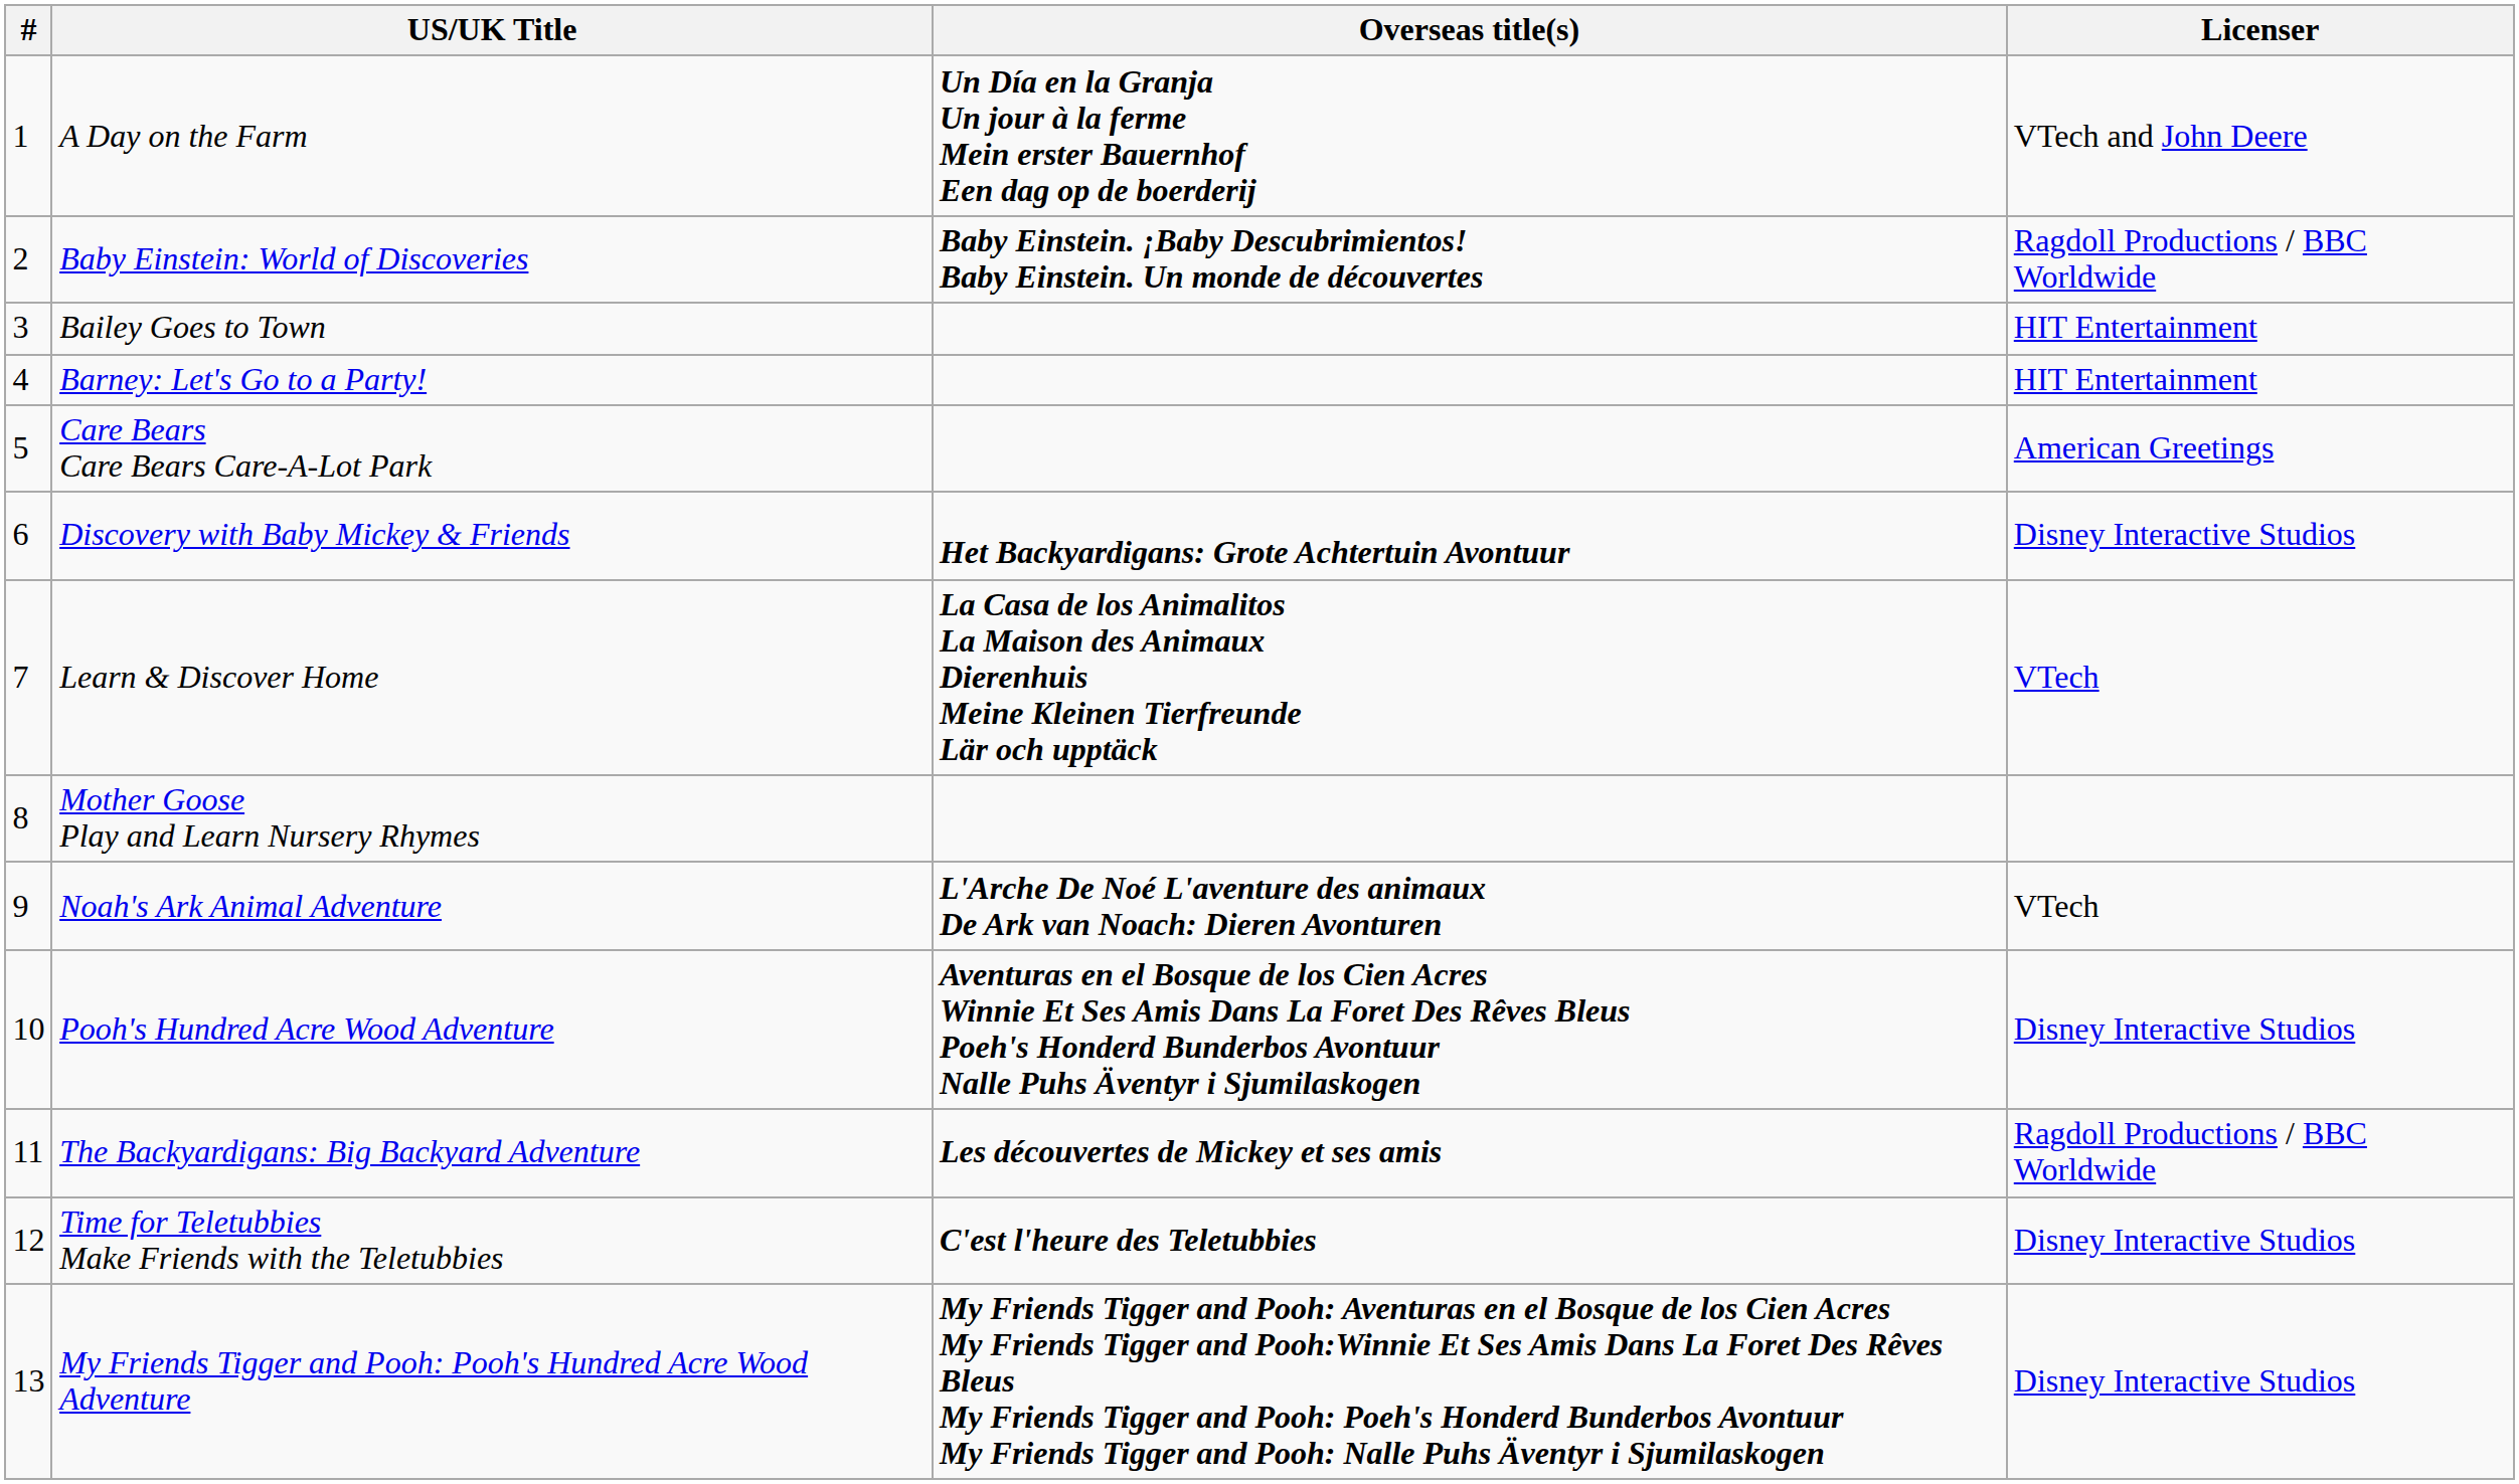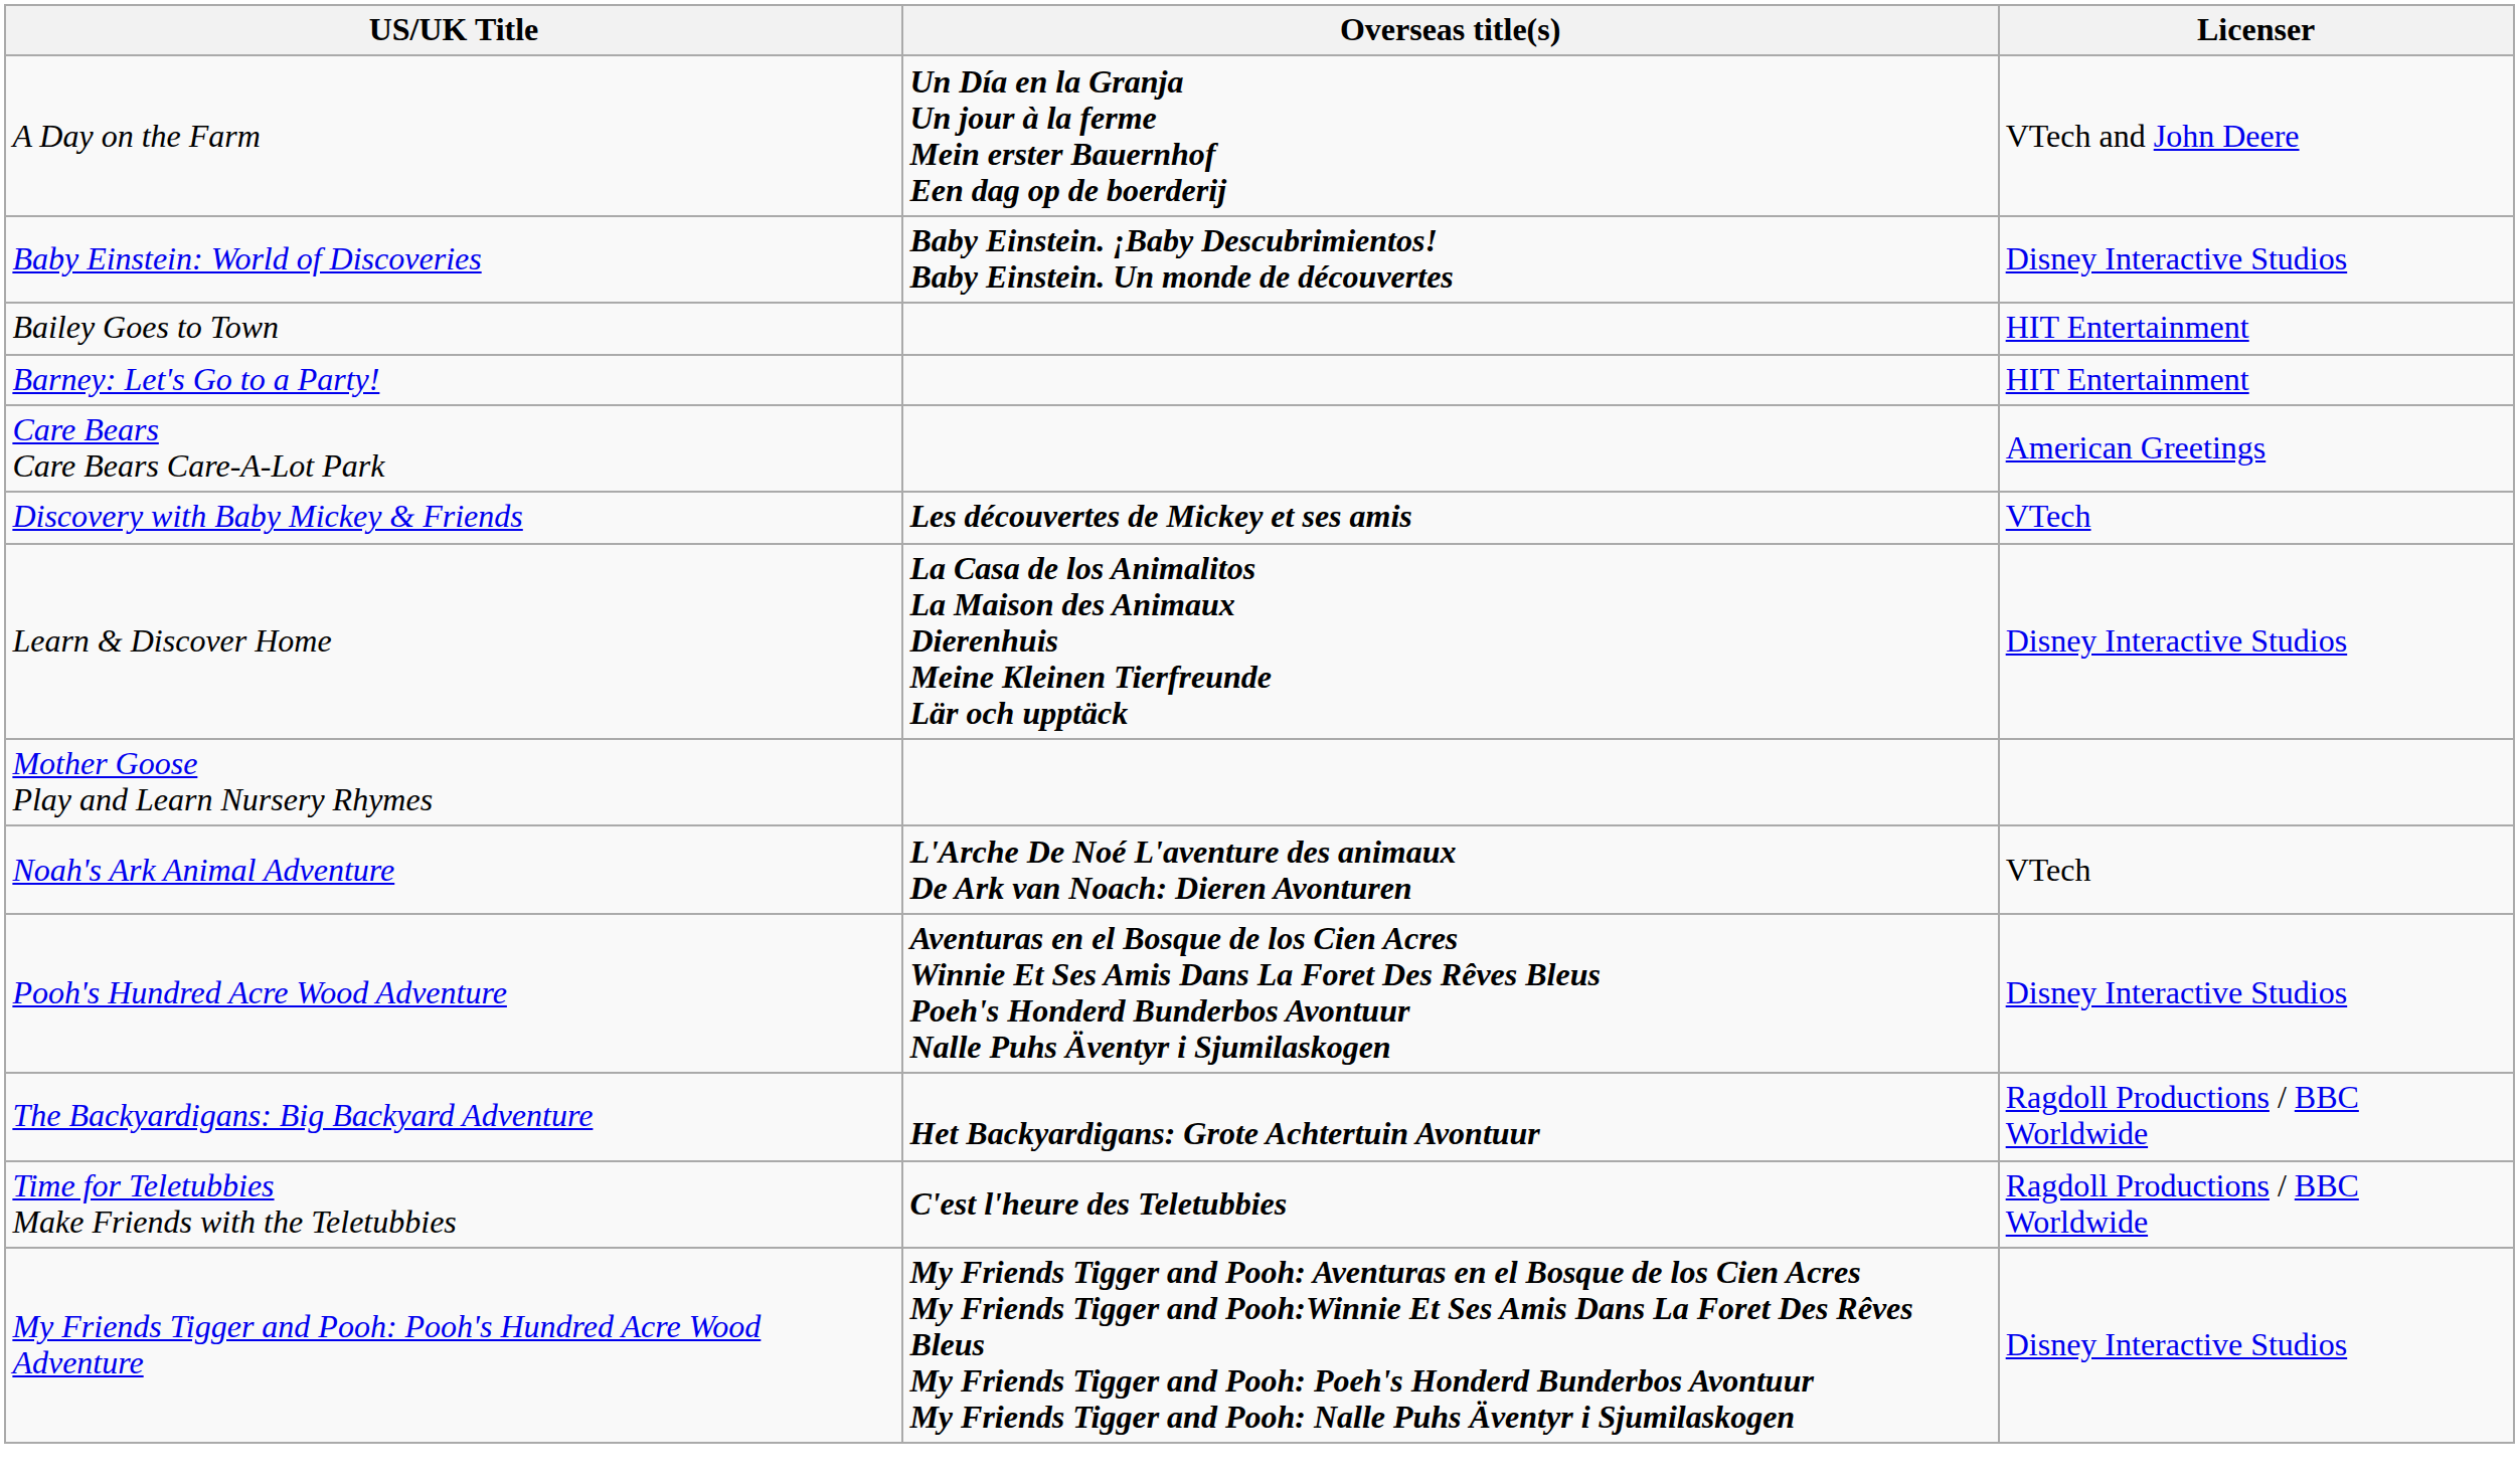 <table class="wikitable sortable" border="1" id="vsmilebaby">
 <tr>
-<th scope="col">#</th>
 <th scope="col">US/UK Title</th>
 <th scope="col">Overseas title(s)</th>
 <th scope="col">Licenser</th>
 </tr>
 <tr>
-<td>1</td>
 <td><em>A Day on the Farm</em></td>
 <td> <strong><em>Un Día en la Granja</em></strong> <br> <strong><em>Un jour à la ferme</em></strong> <br> <strong><em>Mein erster Bauernhof</em></strong> <br>  <strong><em>Een dag op de boerderij</em></strong> <br></td>
 <td>VTech and <a href='#'>John Deere</a></td>
 </tr>
 <tr>
-<td>2</td>
 <td><em><a href='#'>Baby Einstein: World of Discoveries</a></em></td>
 <td> <strong><em>Baby Einstein. ¡Baby Descubrimientos!</em></strong> <br> <strong><em>Baby Einstein. Un monde de découvertes</em></strong></td>
-<td><a href='#'>Ragdoll Productions</a> / <a href='#'>BBC Worldwide</a></td>
+<td><a href='#'>Disney Interactive Studios</a></td>
 </tr>
 <tr>
-<td>3</td>
 <td><em>Bailey Goes to Town</em></td>
 <td></td>
 <td><a href='#'>HIT Entertainment</a></td>
 </tr>
 <tr>
-<td>4</td>
 <td><em><a href='#'>Barney: Let's Go to a Party!</a></em></td>
 <td></td>
 <td><a href='#'>HIT Entertainment</a></td>
 </tr>
 <tr>
-<td>5</td>
 <td> <em><a href='#'>Care Bears</a></em><br> <em>Care Bears Care-A-Lot Park</em></td>
 <td></td>
 <td><a href='#'>American Greetings</a></td>
 </tr>
 <tr>
-<td>6</td>
 <td><em><a href='#'>Discovery with Baby Mickey & Friends</a></em></td>
-<td><br> <strong><em>Het Backyardigans: Grote Achtertuin Avontuur</em></strong> <br></td>
+<td> <strong><em>Les découvertes de Mickey et ses amis</em></strong></td>
+<td><a href='#'>VTech</a></td>
+</tr>
+<tr>
+<td><em>Learn & Discover Home</em></td>
+<td> <strong><em>La Casa de los Animalitos</em></strong> <br> <strong><em>La Maison des Animaux</em></strong> <br> <strong><em>Dierenhuis</em></strong> <br> <strong><em>Meine Kleinen Tierfreunde</em></strong> <br> <strong><em>Lär och upptäck</em></strong></td>
 <td><a href='#'>Disney Interactive Studios</a></td>
 </tr>
 <tr>
-<td>7</td>
-<td><em>Learn & Discover Home</em></td>
-<td> <strong><em>La Casa de los Animalitos</em></strong> <br> <strong><em>La Maison des Animaux</em></strong> <br> <strong><em>Dierenhuis</em></strong> <br> <strong><em>Meine Kleinen Tierfreunde</em></strong> <br> <strong><em>Lär och upptäck</em></strong></td>
-<td><a href='#'>VTech</a></td>
-</tr>
-<tr>
-<td>8</td>
 <td> <em><a href='#'>Mother Goose</a></em><br> <em>Play and Learn Nursery Rhymes</em></td>
 <td></td>
 <td></td>
 </tr>
 <tr>
-<td>9</td>
 <td><em><a href='#'>Noah's Ark Animal Adventure</a></em></td>
 <td> <strong><em>L'Arche De Noé L'aventure des animaux</em></strong> <br> <strong><em>De Ark van Noach: Dieren Avonturen</em></strong></td>
 <td>VTech</td>
 </tr>
 <tr>
-<td>10</td>
 <td><em><a href='#'>Pooh's Hundred Acre Wood Adventure</a></em></td>
 <td> <strong><em>Aventuras en el Bosque de los Cien Acres</em></strong> <br> <strong><em>Winnie Et Ses Amis Dans La Foret Des Rêves Bleus</em></strong> <br> <strong><em>Poeh's Honderd Bunderbos Avontuur</em></strong> <br> <strong><em>Nalle Puhs Äventyr i Sjumilaskogen</em></strong></td>
 <td><a href='#'>Disney Interactive Studios</a></td>
 </tr>
 <tr>
-<td>11</td>
 <td><em><a href='#'>The Backyardigans: Big Backyard Adventure</a></em></td>
-<td> <strong><em>Les découvertes de Mickey et ses amis</em></strong></td>
+<td><br> <strong><em>Het Backyardigans: Grote Achtertuin Avontuur</em></strong> <br></td>
 <td><a href='#'>Ragdoll Productions</a> / <a href='#'>BBC Worldwide</a></td>
 </tr>
 <tr>
-<td>12</td>
 <td> <em><a href='#'>Time for Teletubbies</a></em><br> <em>Make Friends with the Teletubbies</em></td>
 <td> <strong><em>C'est l'heure des Teletubbies</em></strong></td>
-<td><a href='#'>Disney Interactive Studios</a></td>
+<td><a href='#'>Ragdoll Productions</a> / <a href='#'>BBC Worldwide</a></td>
 </tr>
 <tr>
-<td>13</td>
 <td><em><a href='#'>My Friends Tigger and Pooh: Pooh's Hundred Acre Wood Adventure</a></em></td>
 <td> <strong><em>My Friends Tigger and Pooh: Aventuras en el Bosque de los Cien Acres</em></strong> <br> <strong><em>My Friends Tigger and Pooh:Winnie Et Ses Amis Dans La Foret Des Rêves Bleus</em></strong> <br> <strong><em>My Friends Tigger and Pooh: Poeh's Honderd Bunderbos Avontuur</em></strong> <br> <strong><em>My Friends Tigger and Pooh: Nalle Puhs Äventyr i Sjumilaskogen</em></strong></td>
 <td><a href='#'>Disney Interactive Studios</a></td>
 </tr>
 </table>
